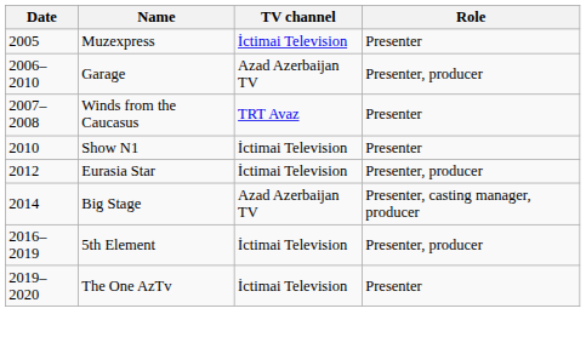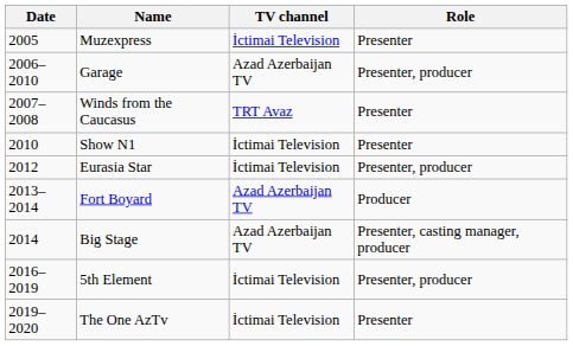 <table class="wikitable sortable">
 <tr>
 <th scope="col">Date</th>
 <th scope="col">Name</th>
 <th scope="col">TV channel</th>
 <th scope="col" class="unsortable">Role</th>
 </tr>
 <tr>
 <td>2005</td>
 <td>Muzexpress</td>
 <td><a href='#'>İctimai Television</a></td>
 <td>Presenter</td>
 </tr>
 <tr>
 <td>2006–2010</td>
 <td>Garage</td>
 <td>Azad Azerbaijan TV</td>
 <td>Presenter, producer</td>
 </tr>
 <tr>
 <td>2007–2008</td>
 <td>Winds from the Caucasus</td>
 <td><a href='#'>TRT Avaz</a></td>
 <td>Presenter</td>
 </tr>
 <tr>
 <td>2010</td>
 <td>Show N1</td>
 <td>İctimai Television</td>
 <td>Presenter</td>
 </tr>
 <tr>
 <td>2012</td>
 <td>Eurasia Star</td>
 <td>İctimai Television</td>
 <td>Presenter, producer</td>
 </tr>
 <tr>
+<td>2013–2014</td>
+<td><a href='#'>Fort Boyard</a></td>
+<td><a href='#'>Azad Azerbaijan TV</a></td>
+<td>Producer</td>
+</tr>
+<tr>
 <td>2014</td>
 <td>Big Stage</td>
 <td>Azad Azerbaijan TV</td>
 <td>Presenter, casting manager, producer</td>
 </tr>
 <tr>
 <td>2016–2019</td>
 <td>5th Element</td>
 <td>İctimai Television</td>
 <td>Presenter, producer</td>
 </tr>
 <tr>
 <td>2019–2020</td>
 <td>The One AzTv</td>
 <td>İctimai Television</td>
 <td>Presenter</td>
 </tr>
 </table>
